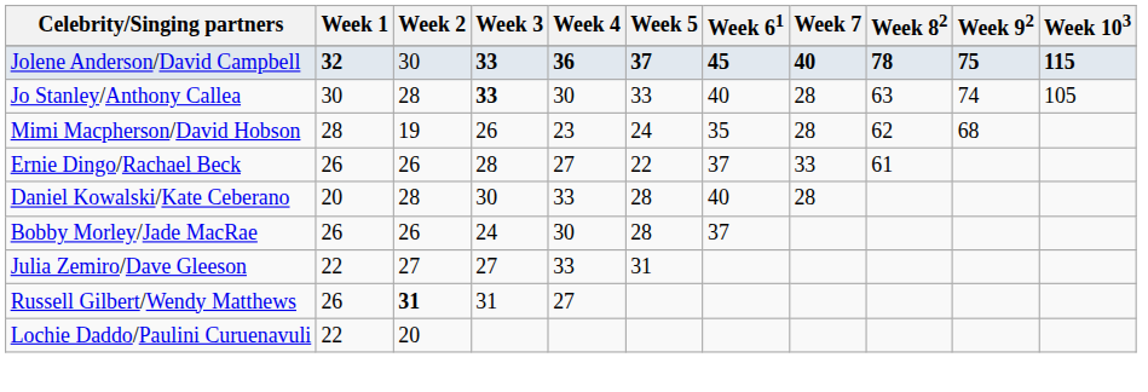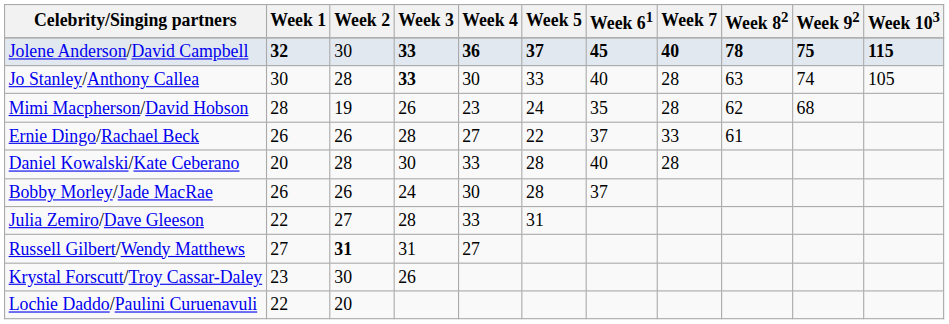 <table class="wikitable">
 <tr>
 <th>Celebrity/Singing partners</th>
 <th>Week 1</th>
 <th>Week 2</th>
 <th>Week 3</th>
 <th>Week 4</th>
 <th>Week 5</th>
 <th>Week 6<sup>1</sup></th>
 <th>Week 7</th>
 <th>Week 8<sup>2</sup></th>
 <th>Week 9<sup>2</sup></th>
 <th>Week 10<sup>3</sup></th>
 </tr>
 <tr>
 </tr>
 <tr style="background:#E1E8EF;">
 <td><a href='#'>Jolene Anderson</a>/<a href='#'>David Campbell</a></td>
 <td><strong>32</strong></td>
 <td>30</td>
 <td><strong>33</strong></td>
 <td><strong>36</strong></td>
 <td><strong>37</strong></td>
 <td><strong>45</strong></td>
 <td><strong>40</strong></td>
 <td><strong>78</strong></td>
 <td><strong>75</strong></td>
 <td><strong>115</strong></td>
 </tr>
 <tr>
 <td><a href='#'>Jo Stanley</a>/<a href='#'>Anthony Callea</a></td>
 <td>30</td>
 <td>28</td>
 <td><strong>33</strong></td>
 <td>30</td>
 <td>33</td>
 <td>40</td>
 <td>28</td>
 <td>63</td>
 <td>74</td>
 <td>105</td>
 </tr>
 <tr>
 <td><a href='#'>Mimi Macpherson</a>/<a href='#'>David Hobson</a></td>
 <td>28</td>
 <td>19</td>
 <td>26</td>
 <td>23</td>
 <td>24</td>
 <td>35</td>
 <td>28</td>
 <td>62</td>
 <td>68</td>
 <td></td>
 </tr>
 <tr>
 <td><a href='#'>Ernie Dingo</a>/<a href='#'>Rachael Beck</a></td>
 <td>26</td>
 <td>26</td>
 <td>28</td>
 <td>27</td>
 <td>22</td>
 <td>37</td>
 <td>33</td>
 <td>61</td>
 <td></td>
 <td></td>
 </tr>
 <tr>
 <td><a href='#'>Daniel Kowalski</a>/<a href='#'>Kate Ceberano</a></td>
 <td>20</td>
 <td>28</td>
 <td>30</td>
 <td>33</td>
 <td>28</td>
 <td>40</td>
 <td>28</td>
 <td></td>
 <td></td>
 <td></td>
 </tr>
 <tr>
 <td><a href='#'>Bobby Morley</a>/<a href='#'>Jade MacRae</a></td>
 <td>26</td>
 <td>26</td>
 <td>24</td>
 <td>30</td>
 <td>28</td>
 <td>37</td>
 <td></td>
 <td></td>
 <td></td>
 <td></td>
 </tr>
 <tr>
 <td><a href='#'>Julia Zemiro</a>/<a href='#'>Dave Gleeson</a></td>
 <td>22</td>
 <td>27</td>
-<td>27</td>
+<td>28</td>
 <td>33</td>
 <td>31</td>
 <td></td>
 <td></td>
 <td></td>
 <td></td>
 <td></td>
 </tr>
 <tr>
 <td><a href='#'>Russell Gilbert</a>/<a href='#'>Wendy Matthews</a></td>
-<td>26</td>
+<td>27</td>
 <td><strong>31</strong></td>
 <td>31</td>
 <td>27</td>
+<td></td>
+<td></td>
+<td></td>
+<td></td>
+<td></td>
+<td></td>
+</tr>
+<tr>
+<td><a href='#'>Krystal Forscutt</a>/<a href='#'>Troy Cassar-Daley</a></td>
+<td>23</td>
+<td>30</td>
+<td>26</td>
+<td></td>
 <td></td>
 <td></td>
 <td></td>
 <td></td>
 <td></td>
 <td></td>
 </tr>
 <tr>
 <td><a href='#'>Lochie Daddo</a>/<a href='#'>Paulini Curuenavuli</a></td>
 <td>22</td>
 <td>20</td>
 <td></td>
 <td></td>
 <td></td>
 <td></td>
 <td></td>
 <td></td>
 <td></td>
 <td></td>
 </tr>
 </table>
